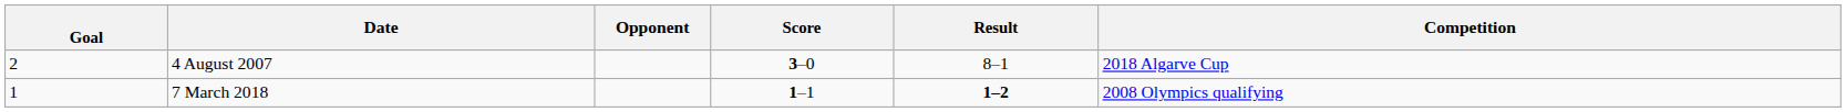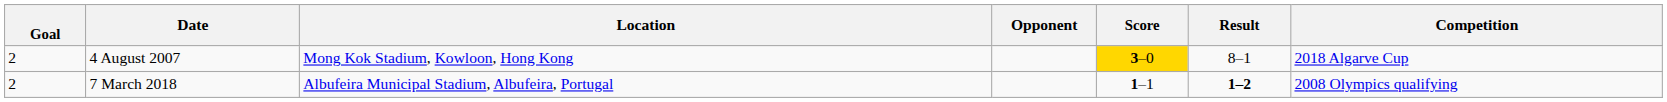 <table class="wikitable collapsible sortable" style="font-size:90%" width=97%>
 <tr>
 <th style="font-size:95%;" data-sort-type=number><br>Goal</th>
 <th align=center>Date</th>
+<th>Location</th>
 <th width=90>Opponent</th>
 <th data-sort-type="number" style="font-size:95%">Score</th>
 <th data-sort-type="number" style="font-size:95%">Result</th>
 <th>Competition</th>
 </tr>
 <tr>
 <td>2</td>
 <td>4 August 2007</td>
+<td><a href='#'>Mong Kok Stadium</a>, <a href='#'>Kowloon</a>, <a href='#'>Hong Kong</a></td>
 <td></td>
-<td align="center"><strong>3</strong>–0</td>
+<td align="center" style="background: gold;"><strong>3</strong>–0</td>
 <td align="center">8–1</td>
 <td><a href='#'>2018 Algarve Cup</a></td>
 </tr>
 <tr>
-<td>1</td>
+<td>2</td>
 <td>7 March 2018</td>
+<td><a href='#'>Albufeira Municipal Stadium</a>, <a href='#'>Albufeira</a>, <a href='#'>Portugal</a></td>
 <td></td>
 <td align="center"><strong>1</strong>–1</td>
 <td align="center"><strong>1–2</strong></td>
 <td><a href='#'>2008 Olympics qualifying</a></td>
 </tr>
 </table>
